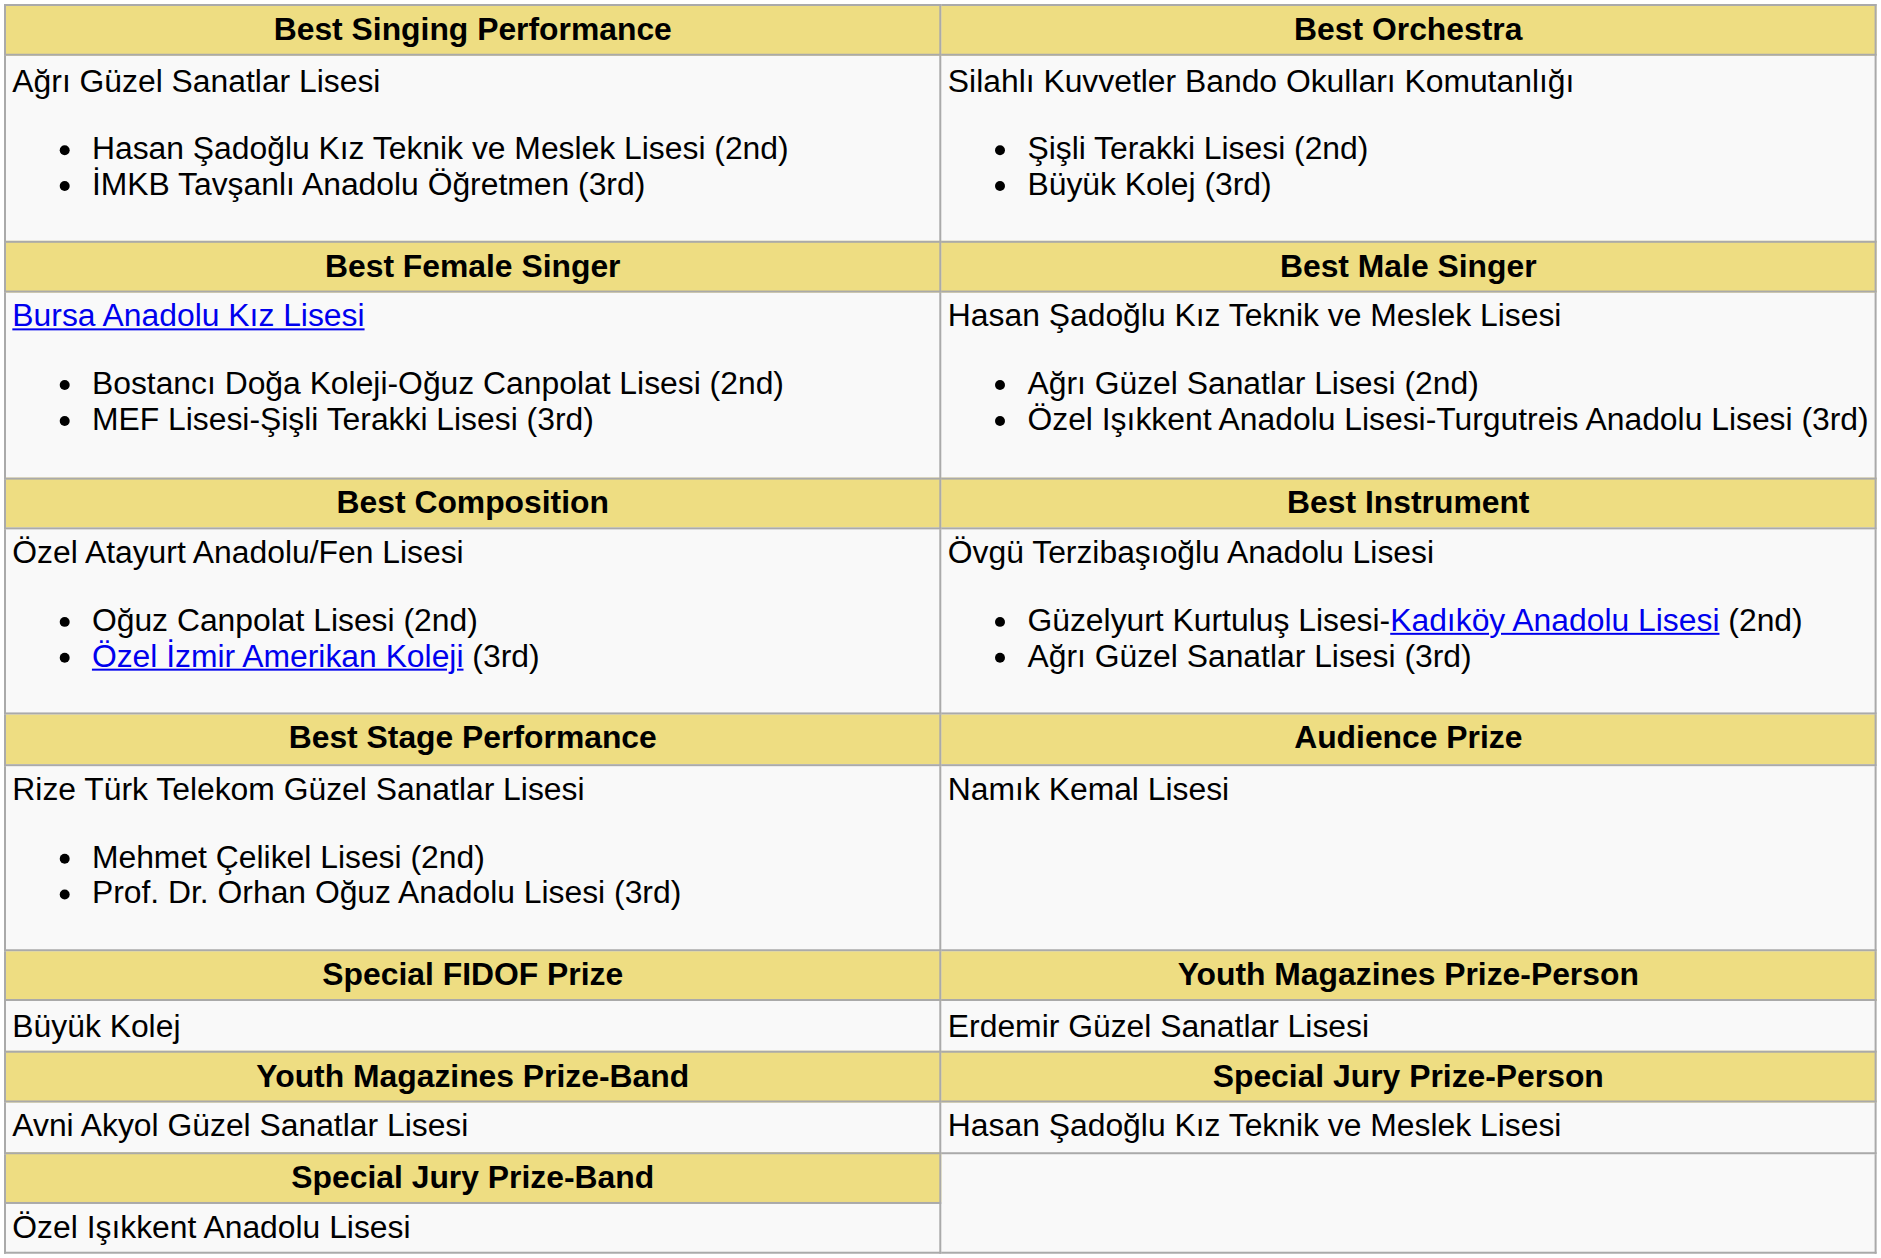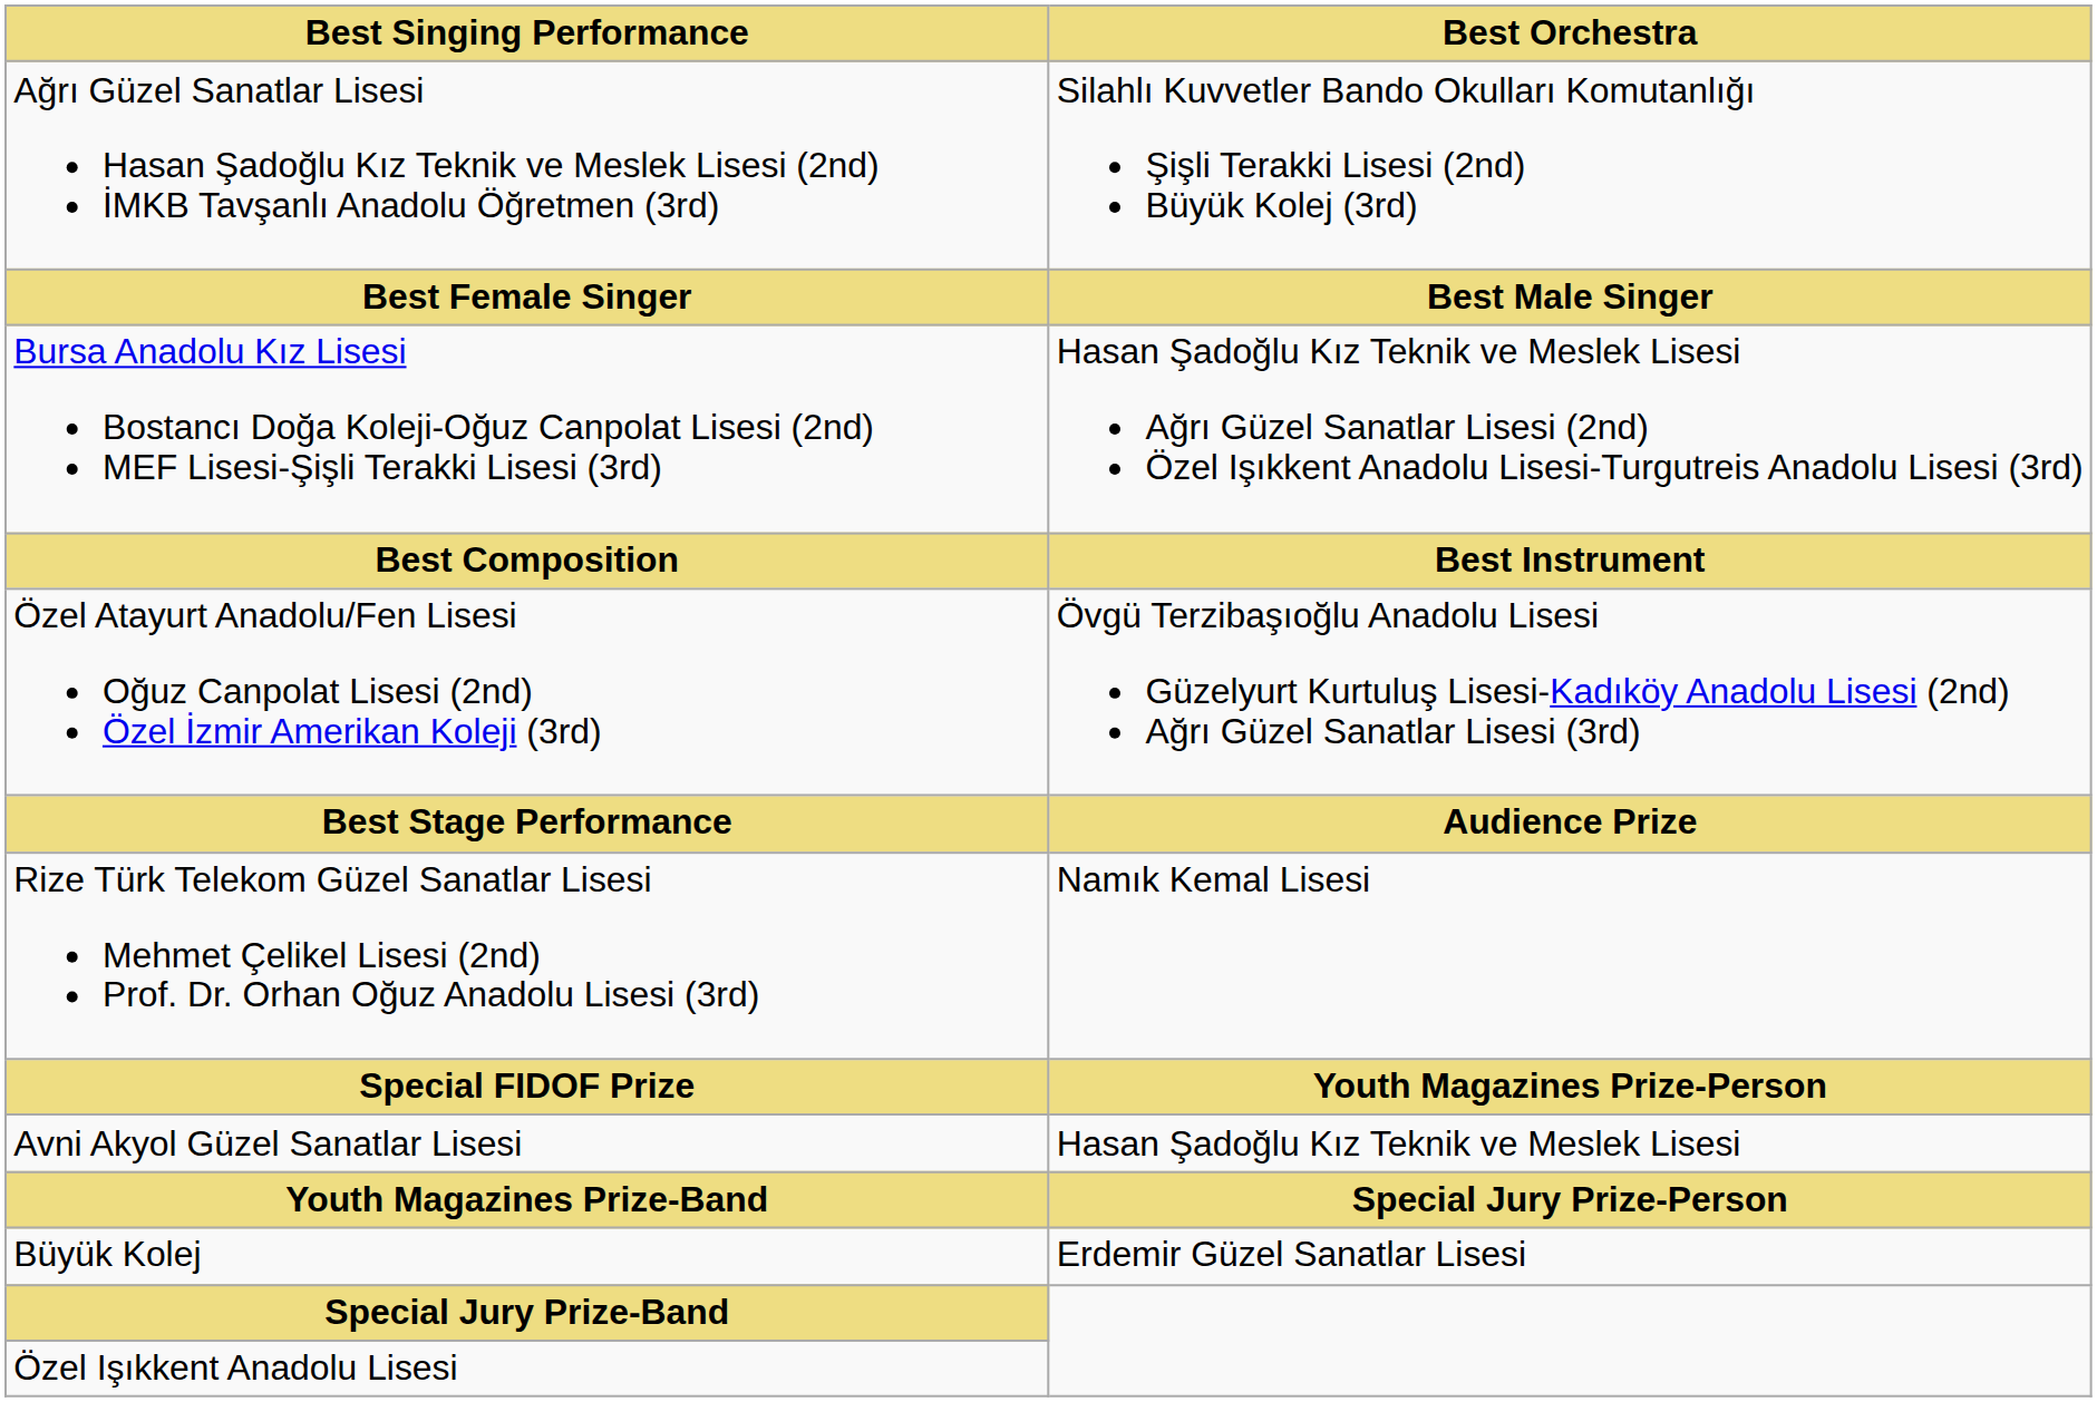 <table class=wikitable>
 <tr>
 <th style="background:#EEDD82; width:50%">Best Singing Performance</th>
 <th style="background:#EEDD82; width:50%">Best Orchestra</th>
 </tr>
 <tr>
 <td valign="top">Ağrı Güzel Sanatlar Lisesi<br><ul><li>Hasan Şadoğlu Kız Teknik ve Meslek Lisesi (2nd)</li><li>İMKB Tavşanlı Anadolu Öğretmen (3rd)</li></ul></td>
 <td valign="top">Silahlı Kuvvetler Bando Okulları Komutanlığı<br><ul><li>Şişli Terakki Lisesi (2nd)</li><li>Büyük Kolej (3rd)</li></ul></td>
 </tr>
 <tr>
 <th style="background:#EEDD82; width:50%">Best Female Singer</th>
 <th style="background:#EEDD82; width:50%">Best Male Singer</th>
 </tr>
 <tr>
 <td valign="top"><a href='#'>Bursa Anadolu Kız Lisesi</a><br><ul><li>Bostancı Doğa Koleji-Oğuz Canpolat Lisesi (2nd)</li><li>MEF Lisesi-Şişli Terakki Lisesi (3rd)</li></ul></td>
 <td valign="top">Hasan Şadoğlu Kız Teknik ve Meslek Lisesi<br><ul><li>Ağrı Güzel Sanatlar Lisesi (2nd)</li><li>Özel Işıkkent Anadolu Lisesi-Turgutreis Anadolu Lisesi (3rd)</li></ul></td>
 </tr>
 <tr>
 <th style="background:#EEDD82; width:50%">Best Composition</th>
 <th style="background:#EEDD82; width:50%">Best Instrument</th>
 </tr>
 <tr>
 <td valign="top">Özel Atayurt Anadolu/Fen Lisesi<br><ul><li>Oğuz Canpolat Lisesi (2nd)</li><li><a href='#'>Özel İzmir Amerikan Koleji</a> (3rd)</li></ul></td>
 <td valign="top">Övgü Terzibaşıoğlu Anadolu Lisesi<br><ul><li>Güzelyurt Kurtuluş Lisesi-<a href='#'>Kadıköy Anadolu Lisesi</a> (2nd)</li><li>Ağrı Güzel Sanatlar Lisesi (3rd)</li></ul></td>
 </tr>
 <tr>
 <th style="background:#EEDD82; width:50%">Best Stage Performance</th>
 <th style="background:#EEDD82; width:50%">Audience Prize</th>
 </tr>
 <tr>
 <td valign="top">Rize Türk Telekom Güzel Sanatlar Lisesi<br><ul><li>Mehmet Çelikel Lisesi (2nd)</li><li>Prof. Dr. Orhan Oğuz Anadolu Lisesi (3rd)</li></ul></td>
 <td valign="top">Namık Kemal Lisesi</td>
 </tr>
 <tr>
 <th style="background:#EEDD82; width:50%">Special FIDOF Prize</th>
 <th style="background:#EEDD82; width:50%">Youth Magazines Prize-Person</th>
 </tr>
 <tr>
-<td valign="top">Büyük Kolej</td>
-<td valign="top">Erdemir Güzel Sanatlar Lisesi</td>
+<td valign="top">Avni Akyol Güzel Sanatlar Lisesi</td>
+<td valign="top">Hasan Şadoğlu Kız Teknik ve Meslek Lisesi</td>
 </tr>
 <tr>
 <th style="background:#EEDD82; width:50%">Youth Magazines Prize-Band</th>
 <th style="background:#EEDD82; width:50%">Special Jury Prize-Person</th>
 </tr>
 <tr>
-<td valign="top">Avni Akyol Güzel Sanatlar Lisesi</td>
-<td valign="top">Hasan Şadoğlu Kız Teknik ve Meslek Lisesi</td>
+<td valign="top">Büyük Kolej</td>
+<td valign="top">Erdemir Güzel Sanatlar Lisesi</td>
 </tr>
 <tr>
 <th style="background:#EEDD82; width:50%">Special Jury Prize-Band</th>
 </tr>
 <tr>
 <td valign="top">Özel Işıkkent Anadolu Lisesi</td>
 </tr>
 </table>
